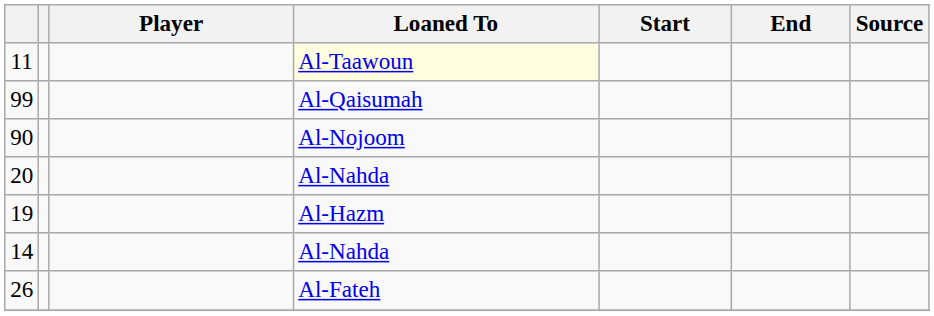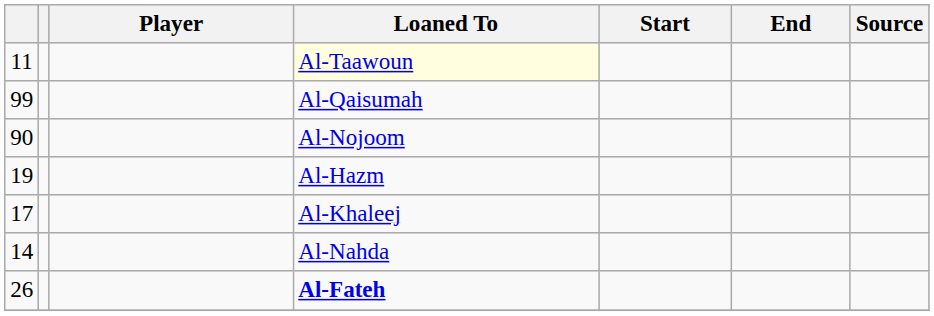 <table class="wikitable plainrowheaders sortable" style="font-size:95%">
 <tr>
 <th></th>
 <th></th>
 <th scope="col" style="width:200px;"><strong>Player</strong></th>
 <th scope="col" style="width:250px;"><strong>Loaned To</strong></th>
 <th scope="col" style="width:100px;"><strong>Start</strong></th>
 <th scope="col" style="width:90px;"><strong>End</strong></th>
 <th><strong>Source</strong></th>
 </tr>
 <tr>
 <td align=center>11</td>
 <td align=center></td>
 <td></td>
 <td style="background: lightyellow;"> <a href='#'>Al-Taawoun</a></td>
 <td align=center></td>
 <td align=center></td>
 <td align=center></td>
 </tr>
 <tr>
 <td align=center>99</td>
 <td align=center></td>
 <td></td>
 <td> <a href='#'>Al-Qaisumah</a></td>
 <td align=center></td>
 <td align=center></td>
 <td align=center></td>
 </tr>
 <tr>
 <td align=center>90</td>
 <td align=center></td>
 <td></td>
 <td> <a href='#'>Al-Nojoom</a></td>
 <td align=center></td>
 <td align=center></td>
 <td align=center></td>
 </tr>
 <tr>
-<td align=center>20</td>
+<td align=center>19</td>
 <td align=center></td>
 <td></td>
-<td> <a href='#'>Al-Nahda</a></td>
+<td> <a href='#'>Al-Hazm</a></td>
 <td align=center></td>
 <td align=center></td>
 <td align=center></td>
 </tr>
 <tr>
-<td align=center>19</td>
+<td align=center>17</td>
 <td align=center></td>
 <td></td>
-<td> <a href='#'>Al-Hazm</a></td>
+<td> <a href='#'>Al-Khaleej</a></td>
 <td align=center></td>
 <td align=center></td>
 <td align=center></td>
 </tr>
 <tr>
 <td align=center>14</td>
 <td align=center></td>
 <td></td>
 <td> <a href='#'>Al-Nahda</a></td>
 <td align=center></td>
 <td align=center></td>
 <td align=center></td>
 </tr>
 <tr>
 <td align=center>26</td>
 <td align=center></td>
 <td></td>
-<td> <a href='#'>Al-Fateh</a></td>
+<td><strong> <a href='#'>Al-Fateh</a></strong></td>
 <td align=center></td>
 <td align=center></td>
 <td align=center></td>
 </tr>
 <tr>
 </tr>
 </table>
